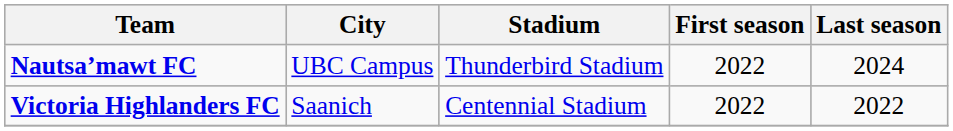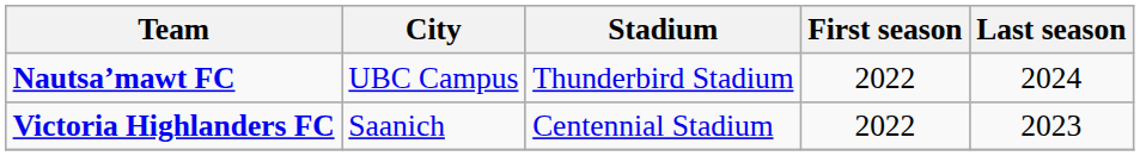 <table class="wikitable sortable" style="text-align:left">
 <tr>
 <th>Team</th>
 <th>City</th>
 <th>Stadium</th>
 <th>First season</th>
 <th>Last season</th>
 </tr>
 <tr>
 <td><strong><a href='#'>Nautsa’mawt FC</a></strong></td>
 <td><a href='#'>UBC Campus</a></td>
 <td><a href='#'>Thunderbird Stadium</a></td>
 <td align="center">2022</td>
 <td align="center">2024</td>
 </tr>
 <tr>
 <td><strong><a href='#'>Victoria Highlanders FC</a></strong></td>
 <td><a href='#'>Saanich</a></td>
 <td><a href='#'>Centennial Stadium</a></td>
 <td align="center">2022</td>
-<td align="center">2022</td>
+<td align="center">2023</td>
 </tr>
 <tr>
 </tr>
 </table>
